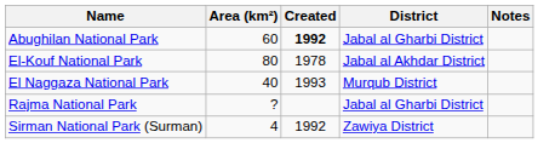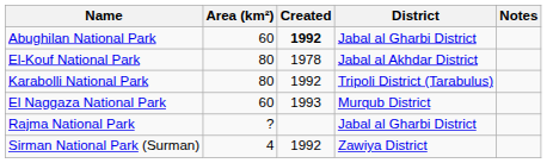 <table class="wikitable">
 <tr>
 <th align=left>Name</th>
 <th align=right>Area (km²)</th>
 <th align=center>Created</th>
 <th>District</th>
 <th>Notes</th>
 </tr>
 <tr>
 <td><a href='#'>Abughilan National Park</a></td>
 <td align=right>60</td>
 <td align=center><strong>1992</strong></td>
 <td><a href='#'>Jabal al Gharbi District</a></td>
 <td></td>
 </tr>
 <tr>
 <td><a href='#'>El-Kouf National Park</a></td>
 <td align=right>80</td>
 <td align=center>1978</td>
 <td><a href='#'>Jabal al Akhdar District</a></td>
 <td></td>
 </tr>
 <tr>
+<td><a href='#'>Karabolli National Park</a></td>
+<td align=right>80</td>
+<td align=center>1992</td>
+<td><a href='#'>Tripoli District (Tarabulus)</a></td>
+<td></td>
+</tr>
+<tr>
 <td><a href='#'>El Naggaza National Park</a></td>
-<td align=right>40</td>
+<td align=right>60</td>
 <td align=center>1993</td>
 <td><a href='#'>Murqub District</a></td>
 <td></td>
 </tr>
 <tr>
 <td><a href='#'>Rajma National Park</a></td>
 <td align=right>?</td>
 <td align=center></td>
 <td><a href='#'>Jabal al Gharbi District</a></td>
 <td></td>
 </tr>
 <tr>
 <td><a href='#'>Sirman National Park</a> (Surman)</td>
 <td align=right>4</td>
 <td align=center>1992</td>
 <td><a href='#'>Zawiya District</a></td>
 <td></td>
 </tr>
 </table>
